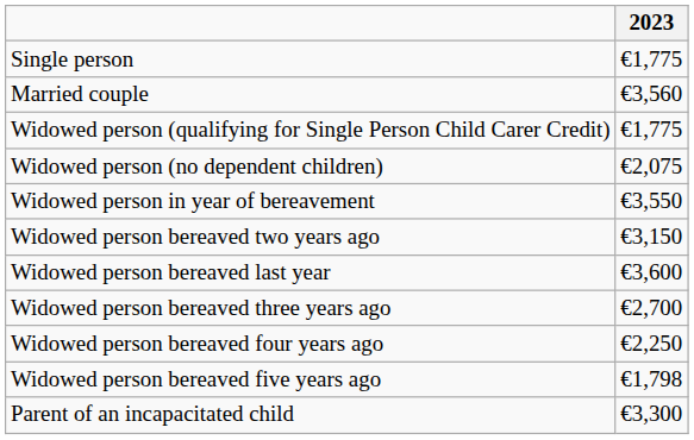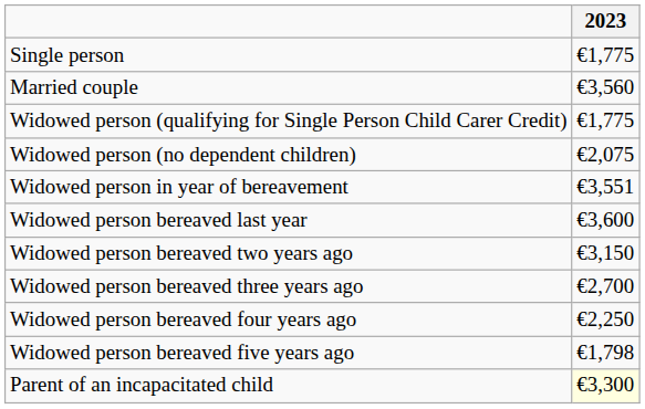 <table class="wikitable" border="border">
 <tr>
 <td></td>
 <th scope="col">2023</th>
 </tr>
 <tr>
 <td>Single person</td>
 <td>€1,775</td>
 </tr>
 <tr>
 <td>Married couple</td>
 <td>€3,560</td>
 </tr>
 <tr>
 <td>Widowed person (qualifying for Single Person Child Carer Credit)</td>
 <td>€1,775</td>
 </tr>
 <tr>
 <td>Widowed person (no dependent children)</td>
 <td>€2,075</td>
 </tr>
 <tr>
 <td>Widowed person in year of bereavement</td>
-<td>€3,550</td>
+<td>€3,551</td>
+</tr>
+<tr>
+<td>Widowed person bereaved last year</td>
+<td>€3,600</td>
 </tr>
 <tr>
 <td>Widowed person bereaved two years ago</td>
 <td>€3,150</td>
-</tr>
-<tr>
-<td>Widowed person bereaved last year</td>
-<td>€3,600</td>
 </tr>
 <tr>
 <td>Widowed person bereaved three years ago</td>
 <td>€2,700</td>
 </tr>
 <tr>
 <td>Widowed person bereaved four years ago</td>
 <td>€2,250</td>
 </tr>
 <tr>
 <td>Widowed person bereaved five years ago</td>
 <td>€1,798</td>
 </tr>
 <tr>
 <td>Parent of an incapacitated child</td>
-<td>€3,300</td>
+<td style="background: lightyellow;">€3,300</td>
 </tr>
 </table>
